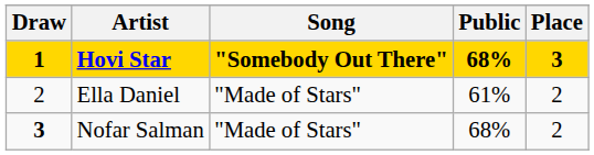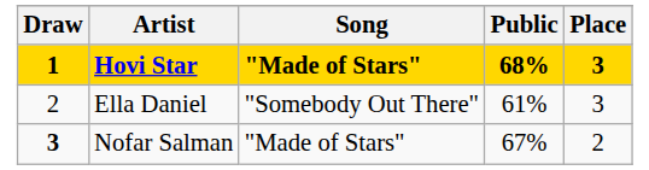 <table class="sortable wikitable" style="margin: 1em auto 1em auto; text-align:center">
 <tr>
 </tr>
 <tr>
 <th>Draw</th>
 <th>Artist</th>
 <th>Song</th>
 <th>Public</th>
 <th>Place</th>
 </tr>
 <tr style="font-weight:bold; background:gold;">
 <td>1</td>
 <td align="left"><a href='#'>Hovi Star</a></td>
-<td align="left">"Somebody Out There"</td>
+<td align="left">"Made of Stars"</td>
 <td>68%</td>
 <td>3</td>
 </tr>
 <tr>
 <td>2</td>
 <td align="left">Ella Daniel</td>
-<td align="left">"Made of Stars"</td>
+<td align="left">"Somebody Out There"</td>
 <td>61%</td>
-<td>2</td>
+<td>3</td>
 </tr>
 <tr>
 <td><strong>3</strong></td>
 <td align="left">Nofar Salman</td>
 <td align="left">"Made of Stars"</td>
-<td>68%</td>
+<td>67%</td>
 <td>2</td>
 </tr>
 </table>
